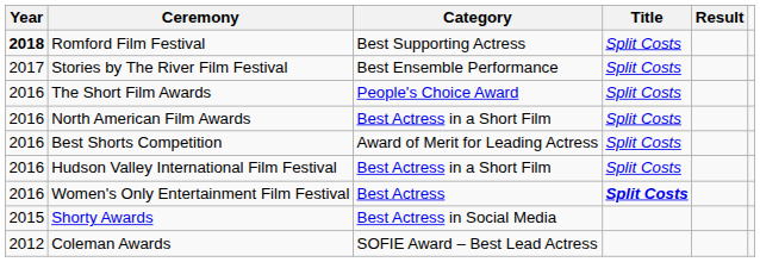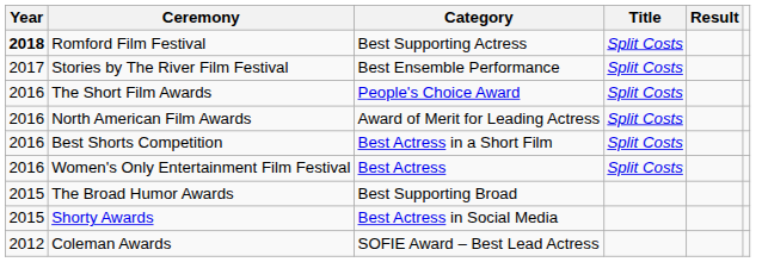 <table class="wikitable sortable">
 <tr>
 <th>Year</th>
 <th>Ceremony</th>
 <th>Category</th>
 <th>Title</th>
 <th>Result</th>
 </tr>
 <tr>
 <td><strong>2018</strong></td>
 <td>Romford Film Festival</td>
 <td>Best Supporting Actress</td>
 <td><em><a href='#'>Split Costs</a></em></td>
 <td></td>
 <td></td>
 </tr>
 <tr>
 <td>2017</td>
 <td>Stories by The River Film Festival</td>
 <td>Best Ensemble Performance</td>
 <td><em><a href='#'>Split Costs</a></em></td>
 <td></td>
 <td></td>
 </tr>
 <tr>
 <td>2016</td>
 <td>The Short Film Awards</td>
 <td><a href='#'>People's Choice Award</a></td>
 <td><em><a href='#'>Split Costs</a></em></td>
 <td></td>
 <td></td>
 </tr>
 <tr>
 <td>2016</td>
 <td>North American Film Awards</td>
-<td><a href='#'>Best Actress</a> in a Short Film</td>
+<td>Award of Merit for Leading Actress</td>
 <td><em><a href='#'>Split Costs</a></em></td>
 <td></td>
 <td></td>
 </tr>
 <tr>
 <td>2016</td>
 <td>Best Shorts Competition</td>
-<td>Award of Merit for Leading Actress</td>
-<td><em><a href='#'>Split Costs</a></em></td>
-<td></td>
-<td></td>
-</tr>
-<tr>
-<td>2016</td>
-<td>Hudson Valley International Film Festival</td>
 <td><a href='#'>Best Actress</a> in a Short Film</td>
 <td><em><a href='#'>Split Costs</a></em></td>
 <td></td>
 <td></td>
 </tr>
 <tr>
 <td>2016</td>
 <td>Women's Only Entertainment Film Festival</td>
 <td><a href='#'>Best Actress</a></td>
-<td><strong><em><a href='#'>Split Costs</a></em></strong></td>
+<td><em><a href='#'>Split Costs</a></em></td>
+<td></td>
+<td></td>
+</tr>
+<tr>
+<td>2015</td>
+<td>The Broad Humor Awards</td>
+<td>Best Supporting Broad</td>
+<td></td>
 <td></td>
 <td></td>
 </tr>
 <tr>
 <td>2015</td>
 <td><a href='#'>Shorty Awards</a></td>
 <td><a href='#'>Best Actress</a> in Social Media</td>
 <td></td>
 <td></td>
 <td></td>
 </tr>
 <tr>
 <td>2012</td>
 <td>Coleman Awards</td>
 <td>SOFIE Award – Best Lead Actress</td>
 <td></td>
 <td></td>
 <td></td>
 </tr>
 </table>
